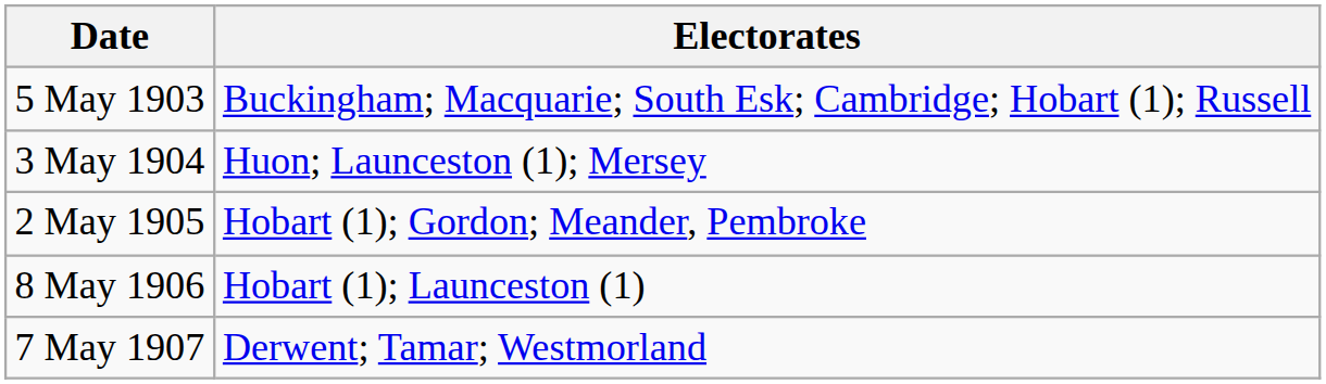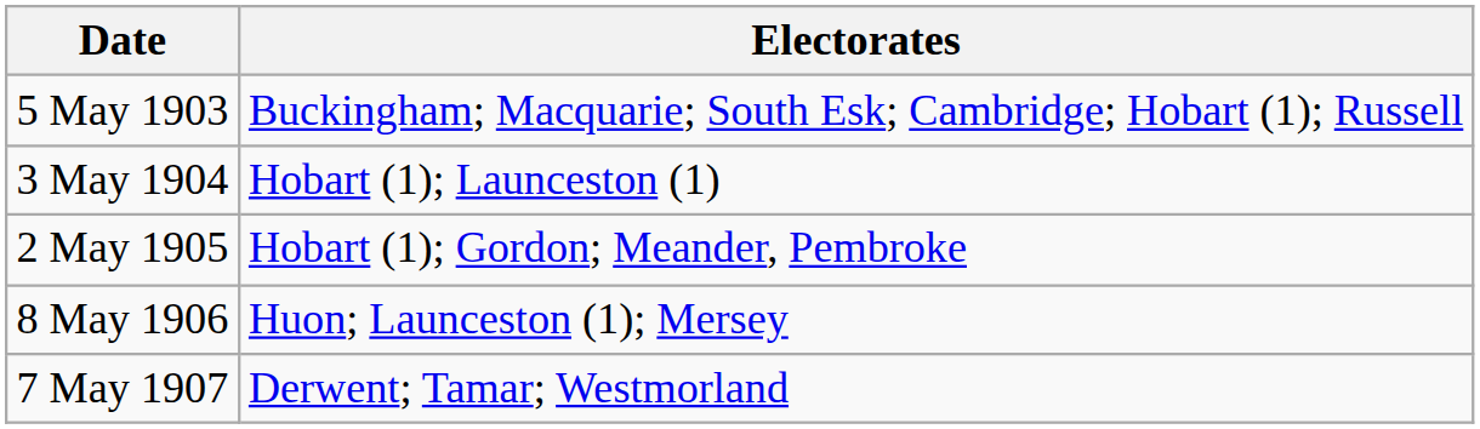 <table class=wikitable>
 <tr>
 <th>Date</th>
 <th>Electorates</th>
 </tr>
 <tr>
 <td>5 May 1903</td>
 <td><a href='#'>Buckingham</a>; <a href='#'>Macquarie</a>; <a href='#'>South Esk</a>; <a href='#'>Cambridge</a>; <a href='#'>Hobart</a> (1); <a href='#'>Russell</a></td>
 </tr>
 <tr>
 <td>3 May 1904</td>
-<td><a href='#'>Huon</a>; <a href='#'>Launceston</a> (1); <a href='#'>Mersey</a></td>
+<td><a href='#'>Hobart</a> (1); <a href='#'>Launceston</a> (1)</td>
 </tr>
 <tr>
 <td>2 May 1905</td>
 <td><a href='#'>Hobart</a> (1); <a href='#'>Gordon</a>; <a href='#'>Meander</a>, <a href='#'>Pembroke</a></td>
 </tr>
 <tr>
 <td>8 May 1906</td>
-<td><a href='#'>Hobart</a> (1); <a href='#'>Launceston</a> (1)</td>
+<td><a href='#'>Huon</a>; <a href='#'>Launceston</a> (1); <a href='#'>Mersey</a></td>
 </tr>
 <tr>
 <td>7 May 1907</td>
 <td><a href='#'>Derwent</a>; <a href='#'>Tamar</a>; <a href='#'>Westmorland</a></td>
 </tr>
 </table>
